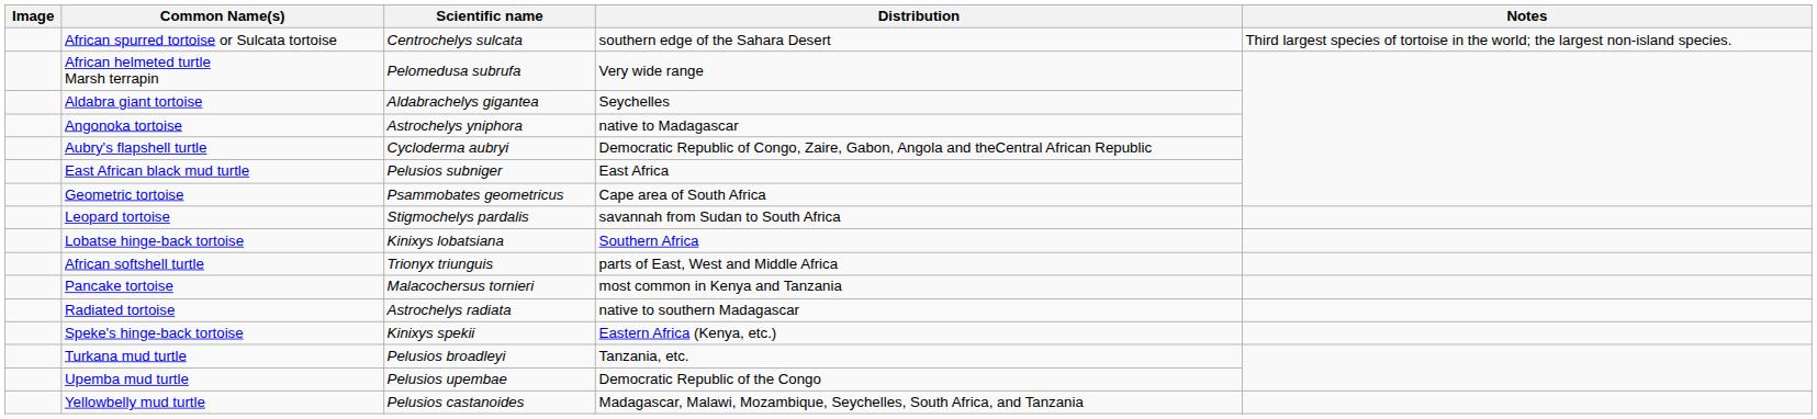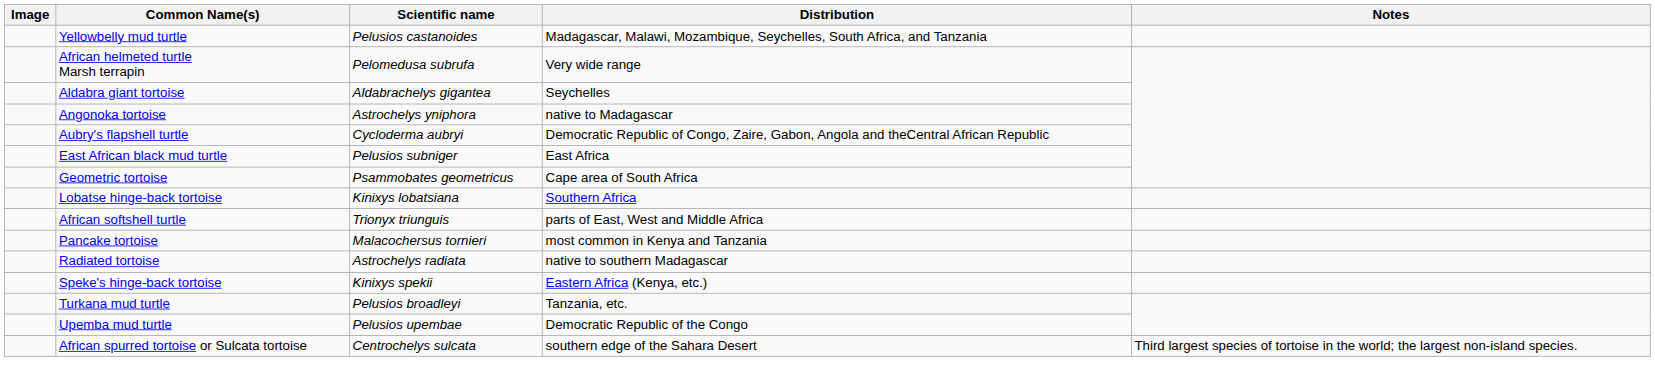 <table class="wikitable sortable" width="100%">
 <tr>
 <th>Image</th>
 <th>Common Name(s)</th>
 <th>Scientific name</th>
 <th>Distribution</th>
 <th>Notes</th>
 </tr>
 <tr>
 <td></td>
-<td><a href='#'>African spurred tortoise</a> or Sulcata tortoise</td>
-<td><em>Centrochelys sulcata</em></td>
-<td>southern edge of the Sahara Desert</td>
-<td>Third largest species of tortoise in the world; the largest non-island species.</td>
+<td><a href='#'>Yellowbelly mud turtle</a></td>
+<td><em>Pelusios castanoides</em></td>
+<td>Madagascar, Malawi, Mozambique, Seychelles, South Africa, and Tanzania</td>
+<td></td>
 </tr>
 <tr>
 <td></td>
 <td><a href='#'>African helmeted turtle</a> <br> Marsh terrapin</td>
 <td><em>Pelomedusa subrufa</em></td>
 <td>Very wide range</td>
 </tr>
 <tr>
 <td></td>
 <td><a href='#'>Aldabra giant tortoise</a></td>
 <td><em>Aldabrachelys gigantea</em></td>
 <td>Seychelles</td>
 </tr>
 <tr>
 <td></td>
 <td><a href='#'>Angonoka tortoise</a></td>
 <td><em>Astrochelys yniphora</em></td>
 <td>native to Madagascar</td>
 </tr>
 <tr>
 <td></td>
 <td><a href='#'>Aubry's flapshell turtle</a></td>
 <td><em>Cycloderma aubryi</em></td>
 <td>Democratic Republic of Congo, Zaire, Gabon, Angola and theCentral African Republic</td>
 </tr>
 <tr>
 <td></td>
 <td><a href='#'>East African black mud turtle</a></td>
 <td><em>Pelusios subniger</em></td>
 <td>East Africa</td>
 </tr>
 <tr>
 <td></td>
 <td><a href='#'>Geometric tortoise</a></td>
 <td><em>Psammobates geometricus</em></td>
 <td>Cape area of South Africa</td>
-</tr>
-<tr>
-<td></td>
-<td><a href='#'>Leopard tortoise</a></td>
-<td><em>Stigmochelys pardalis</em></td>
-<td>savannah from Sudan to South Africa</td>
-<td></td>
 </tr>
 <tr>
 <td></td>
 <td><a href='#'>Lobatse hinge-back tortoise</a></td>
 <td><em>Kinixys lobatsiana</em></td>
 <td><a href='#'>Southern Africa</a></td>
 <td></td>
 </tr>
 <tr>
 <td></td>
 <td><a href='#'>African softshell turtle</a></td>
 <td><em>Trionyx triunguis</em></td>
 <td>parts of East, West and Middle Africa</td>
 </tr>
 <tr>
 <td></td>
 <td><a href='#'>Pancake tortoise</a></td>
 <td><em>Malacochersus tornieri</em></td>
 <td>most common in Kenya and Tanzania</td>
 <td></td>
 </tr>
 <tr>
 <td></td>
 <td><a href='#'>Radiated tortoise</a></td>
 <td><em>Astrochelys radiata</em></td>
 <td>native to southern Madagascar</td>
 </tr>
 <tr>
 <td></td>
 <td><a href='#'>Speke's hinge-back tortoise</a></td>
 <td><em>Kinixys spekii</em></td>
 <td><a href='#'>Eastern Africa</a> (Kenya, etc.)</td>
 <td></td>
 </tr>
 <tr>
 <td></td>
 <td><a href='#'>Turkana mud turtle</a></td>
 <td><em>Pelusios broadleyi</em></td>
 <td>Tanzania, etc.</td>
 </tr>
 <tr>
 <td></td>
 <td><a href='#'>Upemba mud turtle</a></td>
 <td><em>Pelusios upembae</em></td>
 <td>Democratic Republic of the Congo</td>
 </tr>
 <tr>
 <td></td>
-<td><a href='#'>Yellowbelly mud turtle</a></td>
-<td><em>Pelusios castanoides</em></td>
-<td>Madagascar, Malawi, Mozambique, Seychelles, South Africa, and Tanzania</td>
-<td></td>
+<td><a href='#'>African spurred tortoise</a> or Sulcata tortoise</td>
+<td><em>Centrochelys sulcata</em></td>
+<td>southern edge of the Sahara Desert</td>
+<td>Third largest species of tortoise in the world; the largest non-island species.</td>
 </tr>
 </table>
